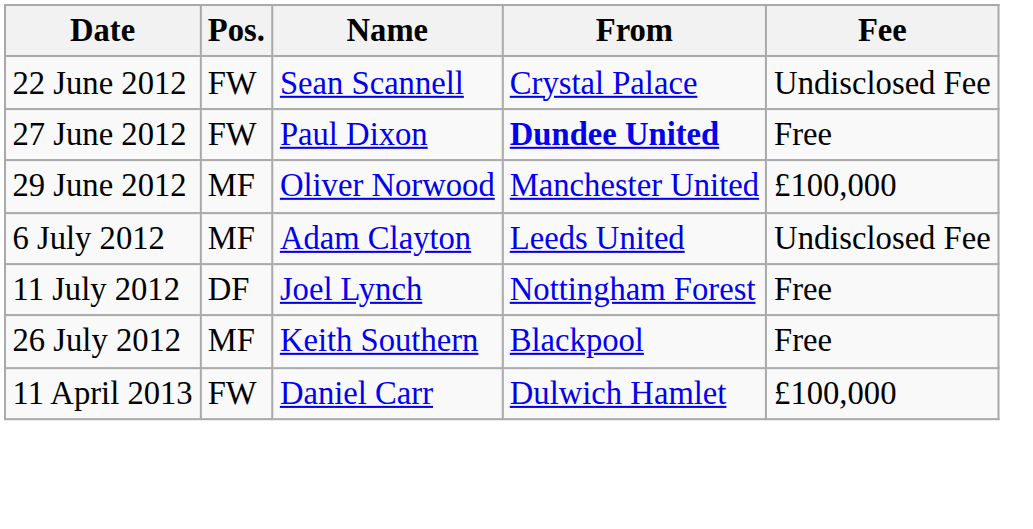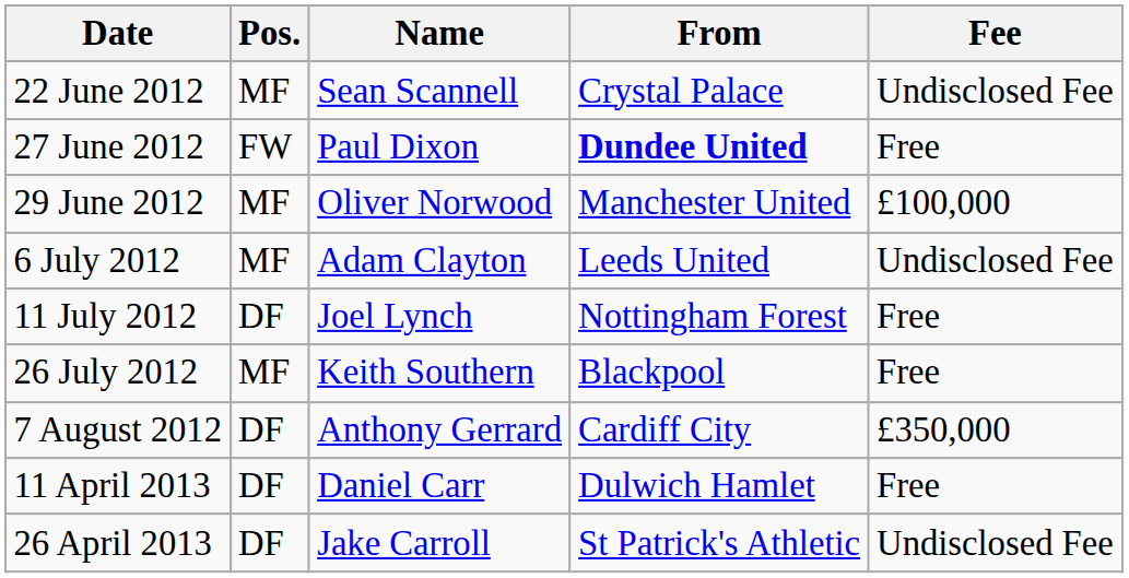 <table class="wikitable">
 <tr>
 <th>Date</th>
 <th>Pos.</th>
 <th>Name</th>
 <th>From</th>
 <th>Fee</th>
 </tr>
 <tr>
 <td>22 June 2012</td>
-<td>FW</td>
+<td>MF</td>
 <td> <a href='#'>Sean Scannell</a></td>
 <td> <a href='#'>Crystal Palace</a></td>
 <td>Undisclosed Fee</td>
 </tr>
 <tr>
 <td>27 June 2012</td>
 <td>FW</td>
 <td> <a href='#'>Paul Dixon</a></td>
 <td><strong> <a href='#'>Dundee United</a></strong></td>
 <td>Free</td>
 </tr>
 <tr>
 <td>29 June 2012</td>
 <td>MF</td>
 <td> <a href='#'>Oliver Norwood</a></td>
 <td> <a href='#'>Manchester United</a></td>
 <td>£100,000</td>
 </tr>
 <tr>
 <td>6 July 2012</td>
 <td>MF</td>
 <td> <a href='#'>Adam Clayton</a></td>
 <td> <a href='#'>Leeds United</a></td>
 <td>Undisclosed Fee</td>
 </tr>
 <tr>
 <td>11 July 2012</td>
 <td>DF</td>
 <td> <a href='#'>Joel Lynch</a></td>
 <td> <a href='#'>Nottingham Forest</a></td>
 <td>Free</td>
 </tr>
 <tr>
 <td>26 July 2012</td>
 <td>MF</td>
 <td> <a href='#'>Keith Southern</a></td>
 <td> <a href='#'>Blackpool</a></td>
 <td>Free</td>
 </tr>
 <tr>
+<td>7 August 2012</td>
+<td>DF</td>
+<td> <a href='#'>Anthony Gerrard</a></td>
+<td> <a href='#'>Cardiff City</a></td>
+<td>£350,000</td>
+</tr>
+<tr>
 <td>11 April 2013</td>
-<td>FW</td>
+<td>DF</td>
 <td> <a href='#'>Daniel Carr</a></td>
 <td> <a href='#'>Dulwich Hamlet</a></td>
-<td>£100,000</td>
+<td>Free</td>
+</tr>
+<tr>
+<td>26 April 2013</td>
+<td>DF</td>
+<td> <a href='#'>Jake Carroll</a></td>
+<td> <a href='#'>St Patrick's Athletic</a></td>
+<td>Undisclosed Fee</td>
 </tr>
 </table>
